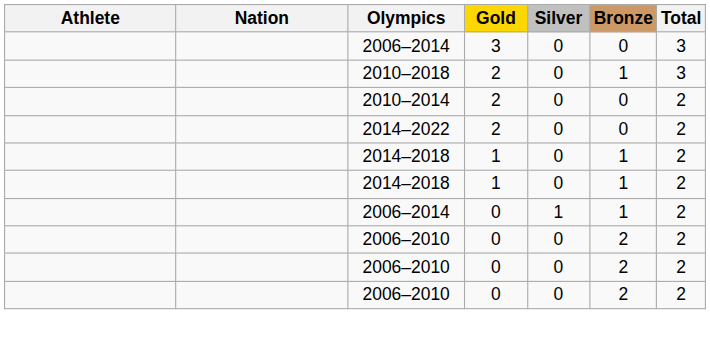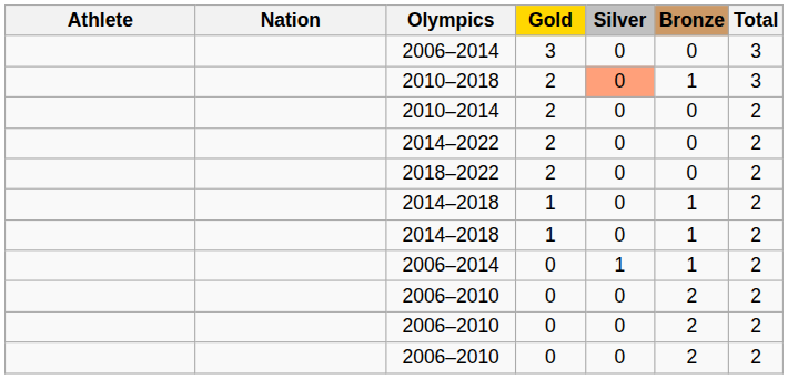 <table class="wikitable sortable" style="text-align:center">
 <tr>
 <th width=150>Athlete</th>
 <th width=150>Nation</th>
 <th width=100>Olympics</th>
 <th style="background-color: gold" width=50><strong>Gold</strong></th>
 <th style="background-color: silver" width=50><strong>Silver</strong></th>
 <th style="background-color: #cc9966" width=50><strong>Bronze</strong></th>
 <th>Total</th>
 </tr>
 <tr>
 <td align=left></td>
 <td align=left></td>
 <td>2006–2014</td>
 <td>3</td>
 <td>0</td>
 <td>0</td>
 <td>3</td>
 </tr>
 <tr>
 <td align=left></td>
 <td align=left></td>
 <td>2010–2018</td>
 <td>2</td>
-<td>0</td>
+<td style="background: lightsalmon;">0</td>
 <td>1</td>
 <td>3</td>
 </tr>
 <tr>
 <td align=left></td>
 <td align=left></td>
 <td>2010–2014</td>
 <td>2</td>
 <td>0</td>
 <td>0</td>
 <td>2</td>
 </tr>
 <tr>
 <td align=left></td>
 <td align=left></td>
 <td>2014–2022</td>
+<td>2</td>
+<td>0</td>
+<td>0</td>
+<td>2</td>
+</tr>
+<tr>
+<td align=left></td>
+<td align=left></td>
+<td>2018–2022</td>
 <td>2</td>
 <td>0</td>
 <td>0</td>
 <td>2</td>
 </tr>
 <tr>
 <td align=left></td>
 <td align="left"></td>
 <td>2014–2018</td>
 <td>1</td>
 <td>0</td>
 <td>1</td>
 <td>2</td>
 </tr>
 <tr>
 <td align=left></td>
 <td align="left"></td>
 <td>2014–2018</td>
 <td>1</td>
 <td>0</td>
 <td>1</td>
 <td>2</td>
 </tr>
 <tr>
 <td align=left></td>
 <td align=left></td>
 <td>2006–2014</td>
 <td>0</td>
 <td>1</td>
 <td>1</td>
 <td>2</td>
 </tr>
 <tr>
 <td align=left></td>
 <td align=left></td>
 <td>2006–2010</td>
 <td>0</td>
 <td>0</td>
 <td>2</td>
 <td>2</td>
 </tr>
 <tr>
 <td align=left></td>
 <td align=left></td>
 <td>2006–2010</td>
 <td>0</td>
 <td>0</td>
 <td>2</td>
 <td>2</td>
 </tr>
 <tr>
 <td align=left></td>
 <td align=left></td>
 <td>2006–2010</td>
 <td>0</td>
 <td>0</td>
 <td>2</td>
 <td>2</td>
 </tr>
 </table>
